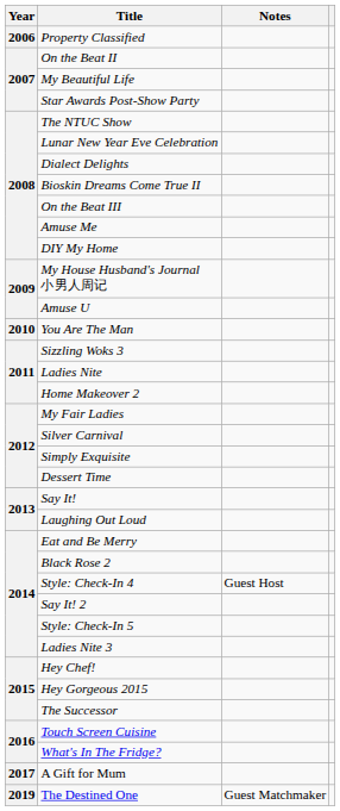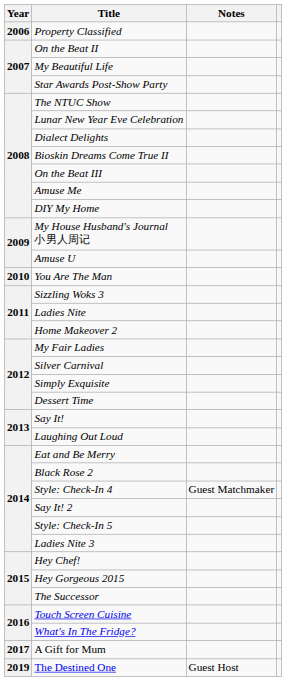 <table class="wikitable sortable plainrowheaders">
 <tr>
 <th scope="col">Year</th>
 <th scope="col">Title</th>
 <th scope="col" class="unsortable">Notes</th>
 <th scope="col" class="unsortable"></th>
 </tr>
 <tr>
 <th scope="row">2006</th>
 <td><em>Property Classified</em></td>
 <td></td>
 <td></td>
 </tr>
 <tr>
 <th scope="row" rowspan="3">2007</th>
 <td><em>On the Beat II</em></td>
 <td></td>
 <td></td>
 </tr>
 <tr>
 <td><em>My Beautiful Life</em></td>
 <td></td>
 <td></td>
 </tr>
 <tr>
 <td><em>Star Awards Post-Show Party</em></td>
 <td></td>
 <td></td>
 </tr>
 <tr>
 <th scope="row" rowspan="7">2008</th>
 <td><em>The NTUC Show</em></td>
 <td></td>
 <td></td>
 </tr>
 <tr>
 <td><em>Lunar New Year Eve Celebration</em></td>
 <td></td>
 <td></td>
 </tr>
 <tr>
 <td><em>Dialect Delights</em></td>
 <td></td>
 <td></td>
 </tr>
 <tr>
 <td><em>Bioskin Dreams Come True II</em></td>
 <td></td>
 <td></td>
 </tr>
 <tr>
 <td><em>On the Beat III</em></td>
 <td></td>
 <td></td>
 </tr>
 <tr>
 <td><em>Amuse Me</em></td>
 <td></td>
 <td></td>
 </tr>
 <tr>
 <td><em>DIY My Home</em></td>
 <td></td>
 <td></td>
 </tr>
 <tr>
 <th scope="row" rowspan="2">2009</th>
 <td><em>My House Husband's Journal</em> <br> 小男人周记</td>
 <td></td>
 <td></td>
 </tr>
 <tr>
 <td><em>Amuse U</em></td>
 <td></td>
 <td></td>
 </tr>
 <tr>
 <th scope="row">2010</th>
 <td><em>You Are The Man</em></td>
 <td></td>
 <td></td>
 </tr>
 <tr>
 <th scope="row" rowspan="3">2011</th>
 <td><em>Sizzling Woks 3</em></td>
 <td></td>
 <td></td>
 </tr>
 <tr>
 <td><em>Ladies Nite</em></td>
 <td></td>
 <td></td>
 </tr>
 <tr>
 <td><em>Home Makeover 2</em></td>
 <td></td>
 <td></td>
 </tr>
 <tr>
 <th scope="row" rowspan="4">2012</th>
 <td><em>My Fair Ladies</em></td>
 <td></td>
 <td></td>
 </tr>
 <tr>
 <td><em>Silver Carnival</em></td>
 <td></td>
 <td></td>
 </tr>
 <tr>
 <td><em>Simply Exquisite</em></td>
 <td></td>
 <td></td>
 </tr>
 <tr>
 <td><em>Dessert Time</em></td>
 <td></td>
 <td></td>
 </tr>
 <tr>
 <th scope="row" rowspan="2">2013</th>
 <td><em>Say It!</em></td>
 <td></td>
 <td></td>
 </tr>
 <tr>
 <td><em>Laughing Out Loud</em></td>
 <td></td>
 <td></td>
 </tr>
 <tr>
 <th scope="row" rowspan="6">2014</th>
 <td><em>Eat and Be Merry</em></td>
 <td></td>
 <td></td>
 </tr>
 <tr>
 <td><em>Black Rose 2</em></td>
 <td></td>
 <td></td>
 </tr>
 <tr>
 <td><em>Style: Check-In 4</em></td>
-<td>Guest Host</td>
+<td>Guest Matchmaker</td>
 <td></td>
 </tr>
 <tr>
 <td><em>Say It! 2</em></td>
 <td></td>
 <td></td>
 </tr>
 <tr>
 <td><em>Style: Check-In 5</em></td>
 <td></td>
 <td></td>
 </tr>
 <tr>
 <td><em>Ladies Nite 3</em></td>
 <td></td>
 <td></td>
 </tr>
 <tr>
 <th scope="row" rowspan="3">2015</th>
 <td><em>Hey Chef!</em></td>
 <td></td>
 <td></td>
 </tr>
 <tr>
 <td><em>Hey Gorgeous 2015</em></td>
 <td></td>
 <td></td>
 </tr>
 <tr>
 <td><em>The Successor</em></td>
 <td></td>
 <td></td>
 </tr>
 <tr>
 <th scope="row" rowspan="2">2016</th>
 <td><em><a href='#'>Touch Screen Cuisine</a></em></td>
 <td></td>
 <td></td>
 </tr>
 <tr>
 <td><em><a href='#'>What's In The Fridge?</a></em></td>
 <td></td>
 <td></td>
 </tr>
 <tr>
 <th scope="row" rowspan="1">2017</th>
 <td>A Gift for Mum</td>
 <td></td>
 <td></td>
 </tr>
 <tr>
 <th scope="row">2019</th>
 <td><a href='#'>The Destined One</a></td>
-<td>Guest Matchmaker</td>
+<td>Guest Host</td>
 <td></td>
 </tr>
 </table>
